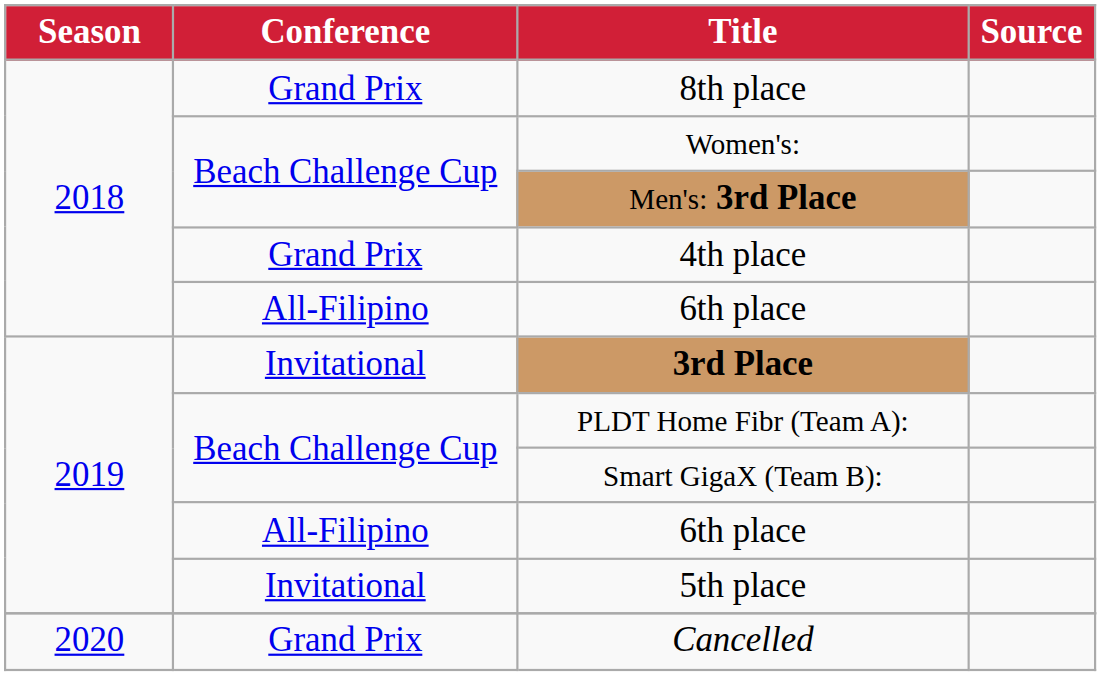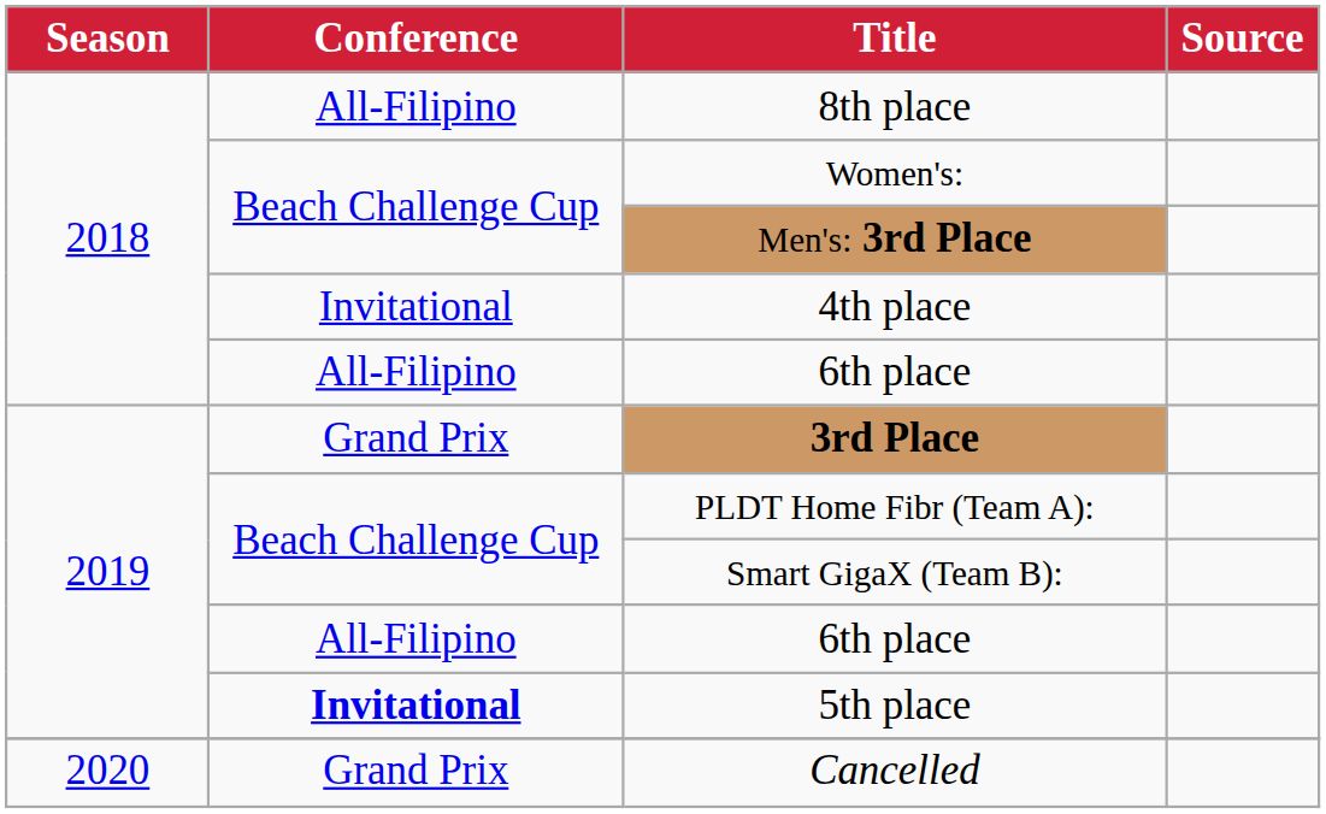 <table class="wikitable">
 <tr>
 <th width=70px style="background:#d11f37; color:white">Season</th>
 <th width=150px style="background:#d11f37; color:white">Conference</th>
 <th width=200px style="background:#d11f37; color:white">Title</th>
 <th width=50px style="background:#d11f37; color:white">Source</th>
 </tr>
 <tr align=center>
 <td rowspan=5><a href='#'>2018</a></td>
-<td><a href='#'>Grand Prix</a></td>
+<td><a href='#'>All-Filipino</a></td>
 <td>8th place</td>
 <td></td>
 </tr>
 <tr align=center>
 <td rowspan=2><a href='#'>Beach Challenge Cup</a></td>
 <td><small>Women's:</small></td>
 <td></td>
 </tr>
 <tr align=center>
 <td style="background:#c96;"><small>Men's:</small> <strong>3rd Place</strong></td>
 <td></td>
 </tr>
 <tr align=center>
-<td><a href='#'>Grand Prix</a></td>
+<td><a href='#'>Invitational</a></td>
 <td>4th place</td>
 <td></td>
 </tr>
 <tr align=center>
 <td><a href='#'>All-Filipino</a></td>
 <td>6th place</td>
 <td></td>
 </tr>
 <tr align=center>
 <td rowspan=5><a href='#'>2019</a></td>
-<td><a href='#'>Invitational</a></td>
+<td><a href='#'>Grand Prix</a></td>
 <td style="background:#c96;"><strong>3rd Place</strong></td>
 <td></td>
 </tr>
 <tr style="text-align: center;">
 <td rowspan=2><a href='#'>Beach Challenge Cup</a></td>
 <td><small>PLDT Home Fibr (Team A):</small></td>
 <td></td>
 </tr>
 <tr style="text-align: center;">
 <td><small>Smart GigaX (Team B):</small></td>
 <td></td>
 </tr>
 <tr align=center>
 <td><a href='#'>All-Filipino</a></td>
 <td>6th place</td>
 <td></td>
 </tr>
 <tr align=center>
-<td><a href='#'>Invitational</a></td>
+<td><strong><a href='#'>Invitational</a></strong></td>
 <td>5th place</td>
 <td></td>
 </tr>
 <tr>
 </tr>
 <tr align=center>
 <td><a href='#'>2020</a></td>
 <td><a href='#'>Grand Prix</a></td>
 <td><em>Cancelled</em></td>
 <td></td>
 </tr>
 </table>
